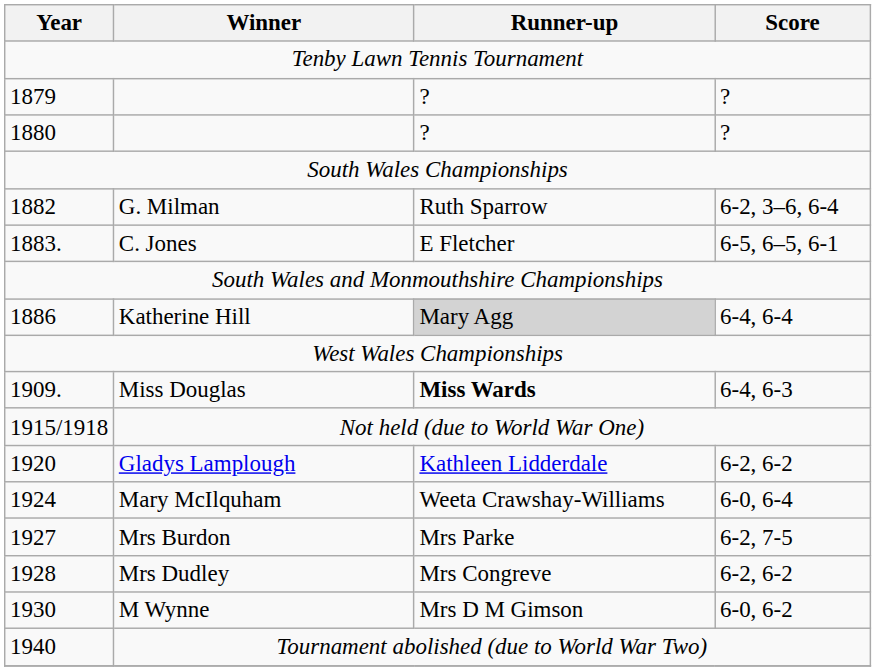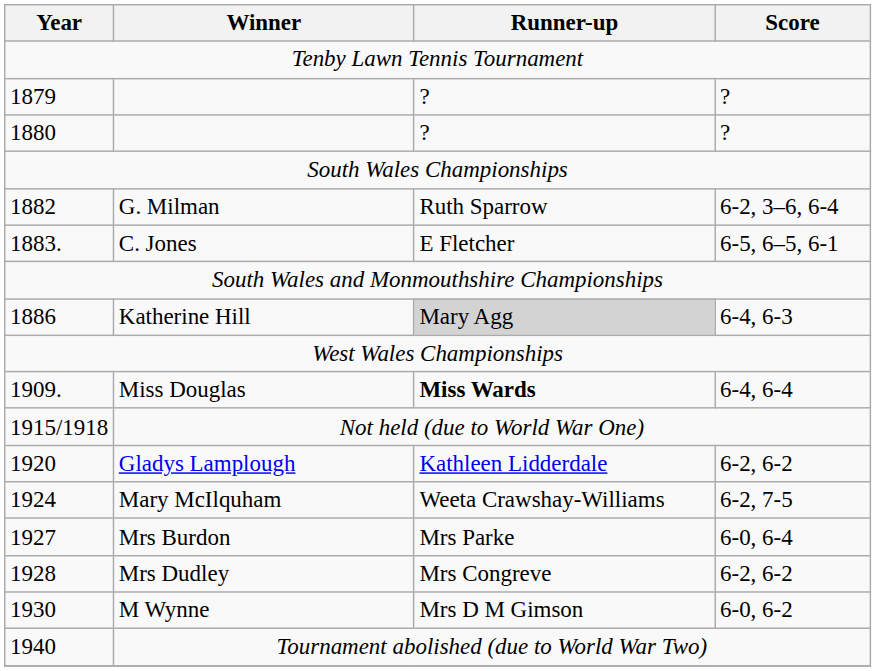 <table class="wikitable" style="font-size:99%;">
 <tr>
 <th style="width:60px;">Year</th>
 <th style="width:200px;">Winner</th>
 <th style="width:200px;">Runner-up</th>
 <th style="width:100px;">Score</th>
 </tr>
 <tr>
 <td colspan=6 align=center><em>Tenby Lawn Tennis Tournament</em></td>
 </tr>
 <tr>
 <td>1879</td>
 <td></td>
 <td>?</td>
 <td>?</td>
 </tr>
 <tr>
 <td>1880</td>
 <td></td>
 <td>?</td>
 <td>?</td>
 </tr>
 <tr>
 <td colspan=6 align=center><em>South Wales Championships</em></td>
 </tr>
 <tr>
 <td>1882</td>
 <td> G. Milman</td>
 <td>  Ruth Sparrow</td>
 <td>6-2, 3–6, 6-4</td>
 </tr>
 <tr>
 <td>1883.</td>
 <td>  C. Jones</td>
 <td>  E Fletcher</td>
 <td>6-5, 6–5, 6-1</td>
 </tr>
 <tr>
 <td colspan=6 align=center><em>South Wales and Monmouthshire Championships</em></td>
 </tr>
 <tr>
 <td>1886</td>
 <td>  Katherine Hill</td>
 <td style="background: lightgrey;">  Mary Agg</td>
-<td>6-4, 6-4</td>
+<td>6-4, 6-3</td>
 </tr>
 <tr>
 <td colspan=6 align=center><em>West Wales Championships</em></td>
 </tr>
 <tr>
 <td>1909.</td>
 <td> Miss Douglas</td>
 <td><strong> Miss Wards</strong></td>
-<td>6-4, 6-3</td>
+<td>6-4, 6-4</td>
 </tr>
 <tr>
 <td>1915/1918</td>
 <td colspan=3 align=center><em>Not held (due to World War One)</em></td>
 </tr>
 <tr>
 <td>1920</td>
 <td>   <a href='#'>Gladys Lamplough</a></td>
 <td> <a href='#'>Kathleen Lidderdale</a></td>
 <td>6-2, 6-2</td>
 </tr>
 <tr>
 <td>1924</td>
 <td> Mary McIlquham</td>
 <td> Weeta Crawshay-Williams</td>
-<td>6-0, 6-4</td>
+<td>6-2, 7-5</td>
 </tr>
 <tr>
 <td>1927</td>
 <td> Mrs Burdon</td>
 <td> Mrs Parke</td>
-<td>6-2, 7-5</td>
+<td>6-0, 6-4</td>
 </tr>
 <tr>
 <td>1928</td>
 <td> Mrs Dudley</td>
 <td> Mrs Congreve</td>
 <td>6-2, 6-2</td>
 </tr>
 <tr>
 <td>1930</td>
 <td> M Wynne</td>
 <td> Mrs D M Gimson</td>
 <td>6-0, 6-2</td>
 </tr>
 <tr>
 <td>1940</td>
 <td colspan=3 align=center><em>Tournament abolished (due to World War Two)</em></td>
 </tr>
 <tr style="background:#ffaa77;">
 </tr>
 </table>
